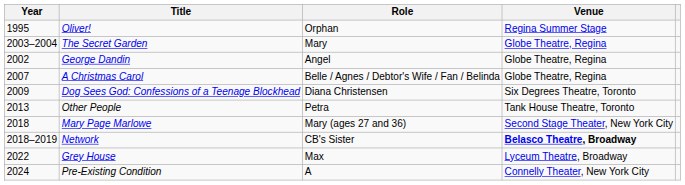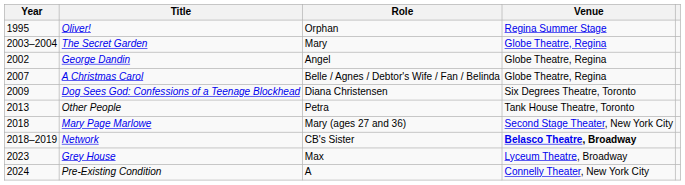 <table class="wikitable sortable">
 <tr>
 <th scope="col">Year</th>
 <th scope="col">Title</th>
 <th scope="col">Role</th>
 <th scope="col" class="unsortable">Venue</th>
 <th scope="col" class="unsortable"></th>
 </tr>
 <tr>
 <td>1995</td>
 <td><em><a href='#'>Oliver!</a></em></td>
 <td>Orphan</td>
 <td><a href='#'>Regina Summer Stage</a></td>
 <td style="text-align:center;"></td>
 </tr>
 <tr>
 <td>2003–2004</td>
 <td data-sort-value="Secret Garden, The"><em><a href='#'>The Secret Garden</a></em></td>
 <td>Mary</td>
 <td><a href='#'>Globe Theatre, Regina</a></td>
 <td style="text-align:center;"></td>
 </tr>
 <tr>
 <td>2002</td>
 <td><em><a href='#'>George Dandin</a></em></td>
 <td>Angel</td>
 <td>Globe Theatre, Regina</td>
 <td style="text-align:center;"></td>
 </tr>
 <tr>
 <td>2007</td>
 <td data-sort-value="Christmas Carol, A"><em><a href='#'>A Christmas Carol</a></em></td>
 <td>Belle / Agnes / Debtor's Wife / Fan / Belinda</td>
 <td>Globe Theatre, Regina</td>
 <td style="text-align:center;"></td>
 </tr>
 <tr>
 <td>2009</td>
 <td><em><a href='#'>Dog Sees God: Confessions of a Teenage Blockhead</a></em></td>
 <td>Diana Christensen</td>
 <td>Six Degrees Theatre, Toronto</td>
 <td style="text-align:center;"></td>
 </tr>
 <tr>
 <td>2013</td>
 <td><em>Other People</em></td>
 <td>Petra</td>
 <td>Tank House Theatre, Toronto</td>
 <td style="text-align:center;"></td>
 </tr>
 <tr>
 <td>2018</td>
 <td><em><a href='#'>Mary Page Marlowe</a></em></td>
 <td>Mary (ages 27 and 36)</td>
 <td><a href='#'>Second Stage Theater</a>, New York City</td>
 <td style="text-align:center;"></td>
 </tr>
 <tr>
 <td>2018–2019</td>
 <td><a href='#'><em>Network</em></a></td>
 <td>CB's Sister</td>
 <td><strong><a href='#'>Belasco Theatre</a>, Broadway</strong></td>
 <td style="text-align:center;"></td>
 </tr>
 <tr>
-<td>2022</td>
+<td>2023</td>
 <td><em><a href='#'>Grey House</a></em></td>
 <td>Max</td>
 <td><a href='#'>Lyceum Theatre</a>, Broadway</td>
 <td style="text-align:center;"></td>
 </tr>
 <tr>
 <td>2024</td>
 <td><em>Pre-Existing Condition</em></td>
 <td>A</td>
 <td><a href='#'>Connelly Theater</a>, New York City</td>
 <td style="text-align:center;"></td>
 </tr>
 </table>
